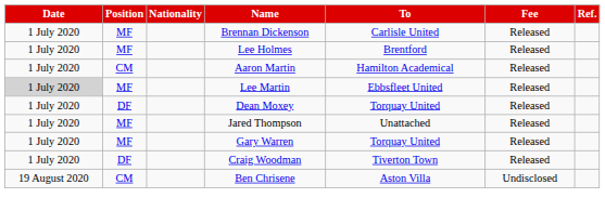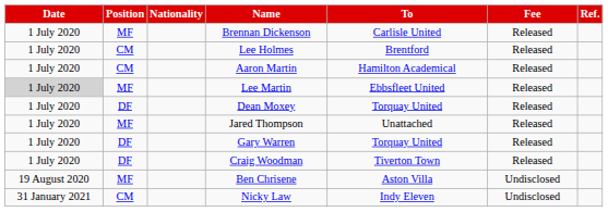 <table class="wikitable"  style="text-align:center; font-size:90%; ">
 <tr>
 <th style="background:#DD0000; color:#FFFFFF; width:120px;">Date</th>
 <th style="background:#DD0000; color:#FFFFFF; width:50px;">Position</th>
 <th style="background:#DD0000; color:#FFFFFF; width:50px;">Nationality</th>
 <th style="background:#DD0000; color:#FFFFFF; width:150px;">Name</th>
 <th style="background:#DD0000; color:#FFFFFF; width:200px;">To</th>
 <th style="background:#DD0000; color:#FFFFFF; width:110px;">Fee</th>
 <th style="background:#DD0000; color:#FFFFFF; width:25px;">Ref.</th>
 </tr>
 <tr>
 <td>1 July 2020</td>
 <td><a href='#'>MF</a></td>
 <td></td>
 <td><a href='#'>Brennan Dickenson</a></td>
 <td> <a href='#'>Carlisle United</a></td>
 <td>Released</td>
 <td></td>
 </tr>
 <tr>
 <td>1 July 2020</td>
-<td><a href='#'>MF</a></td>
+<td><a href='#'>CM</a></td>
 <td></td>
 <td><a href='#'>Lee Holmes</a></td>
 <td> <a href='#'>Brentford</a></td>
 <td>Released</td>
 <td></td>
 </tr>
 <tr>
 <td>1 July 2020</td>
 <td><a href='#'>CM</a></td>
 <td></td>
 <td><a href='#'>Aaron Martin</a></td>
 <td> <a href='#'>Hamilton Academical</a></td>
 <td>Released</td>
 <td></td>
 </tr>
 <tr>
 <td style="background: lightgrey;">1 July 2020</td>
 <td><a href='#'>MF</a></td>
 <td></td>
 <td><a href='#'>Lee Martin</a></td>
 <td> <a href='#'>Ebbsfleet United</a></td>
 <td>Released</td>
 <td></td>
 </tr>
 <tr>
 <td>1 July 2020</td>
 <td><a href='#'>DF</a></td>
 <td></td>
 <td><a href='#'>Dean Moxey</a></td>
 <td> <a href='#'>Torquay United</a></td>
 <td>Released</td>
 <td></td>
 </tr>
 <tr>
 <td>1 July 2020</td>
 <td><a href='#'>MF</a></td>
 <td></td>
 <td>Jared Thompson</td>
 <td> Unattached</td>
 <td>Released</td>
 <td></td>
 </tr>
 <tr>
 <td>1 July 2020</td>
-<td><a href='#'>MF</a></td>
+<td><a href='#'>DF</a></td>
 <td></td>
 <td><a href='#'>Gary Warren</a></td>
 <td> <a href='#'>Torquay United</a></td>
 <td>Released</td>
 <td></td>
 </tr>
 <tr>
 <td>1 July 2020</td>
 <td><a href='#'>DF</a></td>
 <td></td>
 <td><a href='#'>Craig Woodman</a></td>
 <td> <a href='#'>Tiverton Town</a></td>
 <td>Released</td>
 <td></td>
 </tr>
 <tr>
 <td>19 August 2020</td>
-<td><a href='#'>CM</a></td>
+<td><a href='#'>MF</a></td>
 <td></td>
 <td><a href='#'>Ben Chrisene</a></td>
 <td> <a href='#'>Aston Villa</a></td>
 <td>Undisclosed</td>
 <td></td>
 </tr>
+<tr>
+<td>31 January 2021</td>
+<td><a href='#'>CM</a></td>
+<td></td>
+<td><a href='#'>Nicky Law</a></td>
+<td> <a href='#'>Indy Eleven</a></td>
+<td>Undisclosed</td>
+<td></td>
+</tr>
 </table>
